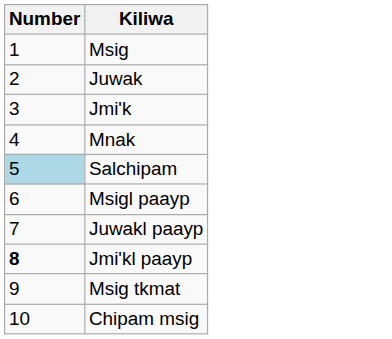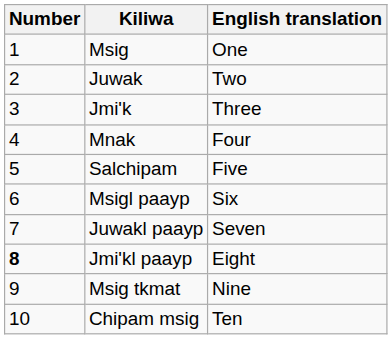 <table class="wikitable">
 <tr>
 <th>Number</th>
 <th>Kiliwa</th>
+<th>English translation</th>
 </tr>
 <tr>
 <td>1</td>
 <td>Msig</td>
+<td>One</td>
 </tr>
 <tr>
 <td>2</td>
 <td>Juwak</td>
+<td>Two</td>
 </tr>
 <tr>
 <td>3</td>
 <td>Jmi'k</td>
+<td>Three</td>
 </tr>
 <tr>
 <td>4</td>
 <td>Mnak</td>
+<td>Four</td>
 </tr>
 <tr>
-<td style="background: lightblue;">5</td>
+<td>5</td>
 <td>Salchipam</td>
+<td>Five</td>
 </tr>
 <tr>
 <td>6</td>
 <td>Msigl paayp</td>
+<td>Six</td>
 </tr>
 <tr>
 <td>7</td>
 <td>Juwakl paayp</td>
+<td>Seven</td>
 </tr>
 <tr>
 <td><strong>8</strong></td>
 <td>Jmi'kl paayp</td>
+<td>Eight</td>
 </tr>
 <tr>
 <td>9</td>
 <td>Msig tkmat</td>
+<td>Nine</td>
 </tr>
 <tr>
 <td>10</td>
 <td>Chipam msig</td>
+<td>Ten</td>
 </tr>
 </table>
